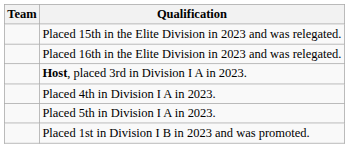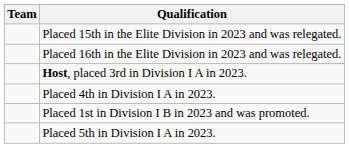 <table class="wikitable">
 <tr>
 <th>Team</th>
 <th>Qualification</th>
 </tr>
 <tr>
 <td></td>
 <td>Placed 15th in the Elite Division in 2023 and was relegated.</td>
 </tr>
 <tr>
 <td></td>
 <td>Placed 16th in the Elite Division in 2023 and was relegated.</td>
 </tr>
 <tr>
 <td></td>
 <td><strong>Host</strong>, placed 3rd in Division I A in 2023.</td>
 </tr>
 <tr>
 <td></td>
 <td>Placed 4th in Division I A in 2023.</td>
 </tr>
 <tr>
 <td></td>
-<td>Placed 5th in Division I A in 2023.</td>
+<td>Placed 1st in Division I B in 2023 and was promoted.</td>
 </tr>
 <tr>
 <td></td>
-<td>Placed 1st in Division I B in 2023 and was promoted.</td>
+<td>Placed 5th in Division I A in 2023.</td>
 </tr>
 </table>
